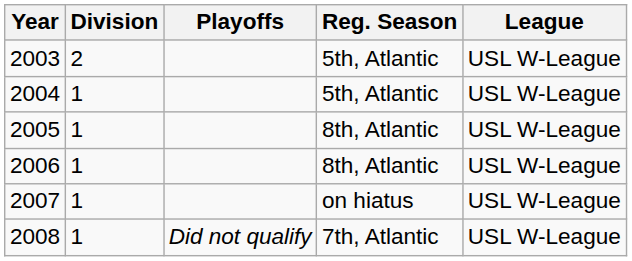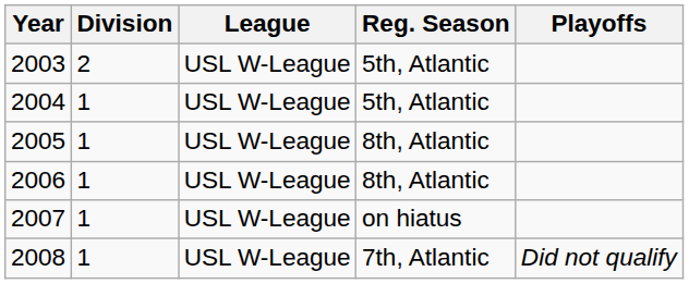 <table class="wikitable">
 <tr>
 <th>Year</th>
 <th>Division</th>
+<th>League</th>
+<th>Reg. Season</th>
 <th>Playoffs</th>
-<th>Reg. Season</th>
-<th>League</th>
 </tr>
 <tr>
 <td>2003</td>
 <td>2</td>
+<td>USL W-League</td>
+<td>5th, Atlantic</td>
 <td></td>
-<td>5th, Atlantic</td>
-<td>USL W-League</td>
 </tr>
 <tr>
 <td>2004</td>
 <td>1</td>
+<td>USL W-League</td>
+<td>5th, Atlantic</td>
 <td></td>
-<td>5th, Atlantic</td>
-<td>USL W-League</td>
 </tr>
 <tr>
 <td>2005</td>
 <td>1</td>
+<td>USL W-League</td>
+<td>8th, Atlantic</td>
 <td></td>
-<td>8th, Atlantic</td>
-<td>USL W-League</td>
 </tr>
 <tr>
 <td>2006</td>
 <td>1</td>
+<td>USL W-League</td>
+<td>8th, Atlantic</td>
 <td></td>
-<td>8th, Atlantic</td>
-<td>USL W-League</td>
 </tr>
 <tr>
 <td>2007</td>
 <td>1</td>
+<td>USL W-League</td>
+<td>on hiatus</td>
 <td></td>
-<td>on hiatus</td>
-<td>USL W-League</td>
 </tr>
 <tr>
 <td>2008</td>
 <td>1</td>
+<td>USL W-League</td>
+<td>7th, Atlantic</td>
 <td><em>Did not qualify</em></td>
-<td>7th, Atlantic</td>
-<td>USL W-League</td>
 </tr>
 </table>
